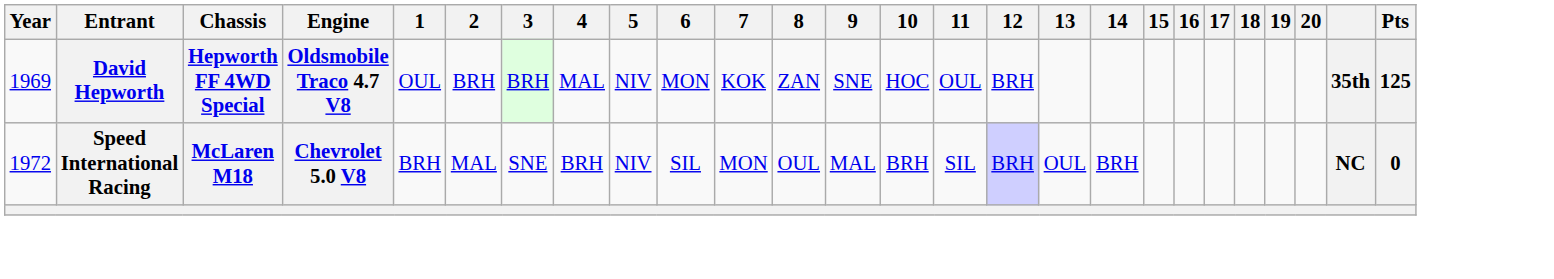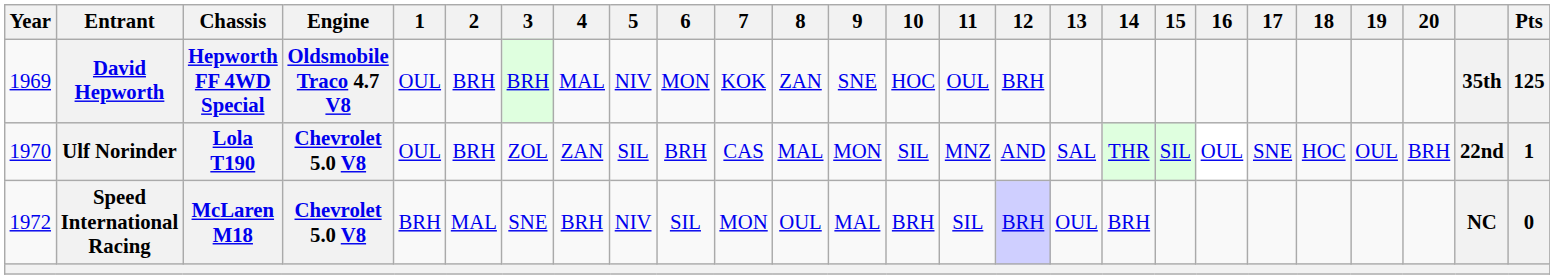 <table class="wikitable" style="text-align:center; font-size:90%">
 <tr>
 <th>Year</th>
 <th>Entrant</th>
 <th>Chassis</th>
 <th>Engine</th>
 <th>1</th>
 <th>2</th>
 <th>3</th>
 <th>4</th>
 <th>5</th>
 <th>6</th>
 <th>7</th>
 <th>8</th>
 <th>9</th>
 <th>10</th>
 <th>11</th>
 <th>12</th>
 <th>13</th>
 <th>14</th>
 <th>15</th>
 <th>16</th>
 <th>17</th>
 <th>18</th>
 <th>19</th>
 <th>20</th>
 <th></th>
 <th>Pts</th>
 </tr>
 <tr>
 <td><a href='#'>1969</a></td>
 <th><a href='#'>David Hepworth</a></th>
 <th><a href='#'>Hepworth FF 4WD Special</a></th>
 <th><a href='#'>Oldsmobile Traco</a> 4.7 <a href='#'>V8</a></th>
 <td><a href='#'>OUL</a></td>
 <td><a href='#'>BRH</a></td>
 <td style="background:#DFFFDF;"><a href='#'>BRH</a><br></td>
 <td><a href='#'>MAL</a></td>
 <td><a href='#'>NIV</a></td>
 <td><a href='#'>MON</a></td>
 <td><a href='#'>KOK</a></td>
 <td><a href='#'>ZAN</a></td>
 <td><a href='#'>SNE</a></td>
 <td><a href='#'>HOC</a></td>
 <td><a href='#'>OUL</a></td>
 <td><a href='#'>BRH</a></td>
 <td></td>
 <td></td>
 <td></td>
 <td></td>
 <td></td>
 <td></td>
 <td></td>
 <td></td>
 <th>35th</th>
 <th>125</th>
 </tr>
 <tr>
+<td><a href='#'>1970</a></td>
+<th>Ulf Norinder</th>
+<th><a href='#'>Lola</a> <a href='#'>T190</a></th>
+<th><a href='#'>Chevrolet</a> 5.0 <a href='#'>V8</a></th>
+<td><a href='#'>OUL</a></td>
+<td><a href='#'>BRH</a></td>
+<td><a href='#'>ZOL</a></td>
+<td><a href='#'>ZAN</a></td>
+<td><a href='#'>SIL</a></td>
+<td><a href='#'>BRH</a></td>
+<td><a href='#'>CAS</a></td>
+<td><a href='#'>MAL</a></td>
+<td><a href='#'>MON</a></td>
+<td><a href='#'>SIL</a></td>
+<td><a href='#'>MNZ</a></td>
+<td><a href='#'>AND</a></td>
+<td><a href='#'>SAL</a></td>
+<td style="background:#DFFFDF;"><a href='#'>THR</a><br></td>
+<td style="background:#DFFFDF;"><a href='#'>SIL</a><br></td>
+<td style="background:#FFFFFF;"><a href='#'>OUL</a><br></td>
+<td><a href='#'>SNE</a></td>
+<td><a href='#'>HOC</a></td>
+<td><a href='#'>OUL</a></td>
+<td><a href='#'>BRH</a></td>
+<th>22nd</th>
+<th>1</th>
+</tr>
+<tr>
 <td><a href='#'>1972</a></td>
 <th>Speed International Racing</th>
 <th><a href='#'>McLaren</a> <a href='#'>M18</a></th>
 <th><a href='#'>Chevrolet</a> 5.0 <a href='#'>V8</a></th>
 <td><a href='#'>BRH</a></td>
 <td><a href='#'>MAL</a></td>
 <td><a href='#'>SNE</a></td>
 <td><a href='#'>BRH</a></td>
 <td><a href='#'>NIV</a></td>
 <td><a href='#'>SIL</a></td>
 <td><a href='#'>MON</a></td>
 <td><a href='#'>OUL</a></td>
 <td><a href='#'>MAL</a></td>
 <td><a href='#'>BRH</a></td>
 <td><a href='#'>SIL</a></td>
 <td style="background:#CFCFFF;"><a href='#'>BRH</a><br></td>
 <td><a href='#'>OUL</a></td>
 <td><a href='#'>BRH</a></td>
 <td></td>
 <td></td>
 <td></td>
 <td></td>
 <td></td>
 <td></td>
 <th>NC</th>
 <th>0</th>
 </tr>
 <tr>
 <th colspan="26"></th>
 </tr>
 </table>
